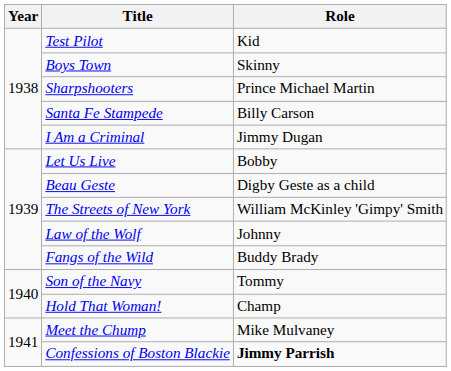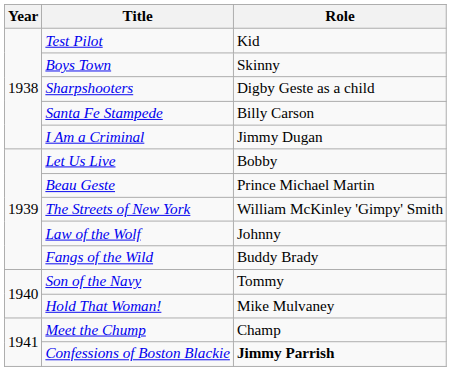 <table class="wikitable">
 <tr>
 <th>Year</th>
 <th>Title</th>
 <th>Role</th>
 </tr>
 <tr>
 <td rowspan=5>1938</td>
 <td><em><a href='#'>Test Pilot</a></em></td>
 <td>Kid</td>
 </tr>
 <tr>
 <td><em><a href='#'>Boys Town</a></em></td>
 <td>Skinny</td>
 </tr>
 <tr>
 <td><em><a href='#'>Sharpshooters</a></em></td>
-<td>Prince Michael Martin</td>
+<td>Digby Geste as a child</td>
 </tr>
 <tr>
 <td><em><a href='#'>Santa Fe Stampede</a></em></td>
 <td>Billy Carson</td>
 </tr>
 <tr>
 <td><em><a href='#'>I Am a Criminal</a></em></td>
 <td>Jimmy Dugan</td>
 </tr>
 <tr>
 <td rowspan=5>1939</td>
 <td><em><a href='#'>Let Us Live</a></em></td>
 <td>Bobby</td>
 </tr>
 <tr>
 <td><em><a href='#'>Beau Geste</a></em></td>
-<td>Digby Geste as a child</td>
+<td>Prince Michael Martin</td>
 </tr>
 <tr>
 <td><em><a href='#'>The Streets of New York</a></em></td>
 <td>William McKinley 'Gimpy' Smith</td>
 </tr>
 <tr>
 <td><em><a href='#'>Law of the Wolf</a></em></td>
 <td>Johnny</td>
 </tr>
 <tr>
 <td><em><a href='#'>Fangs of the Wild</a></em></td>
 <td>Buddy Brady</td>
 </tr>
 <tr>
 <td rowspan=2>1940</td>
 <td><em><a href='#'>Son of the Navy</a></em></td>
 <td>Tommy</td>
 </tr>
 <tr>
 <td><em><a href='#'>Hold That Woman!</a></em></td>
-<td>Champ</td>
+<td>Mike Mulvaney</td>
 </tr>
 <tr>
 <td rowspan=2>1941</td>
 <td><em><a href='#'>Meet the Chump</a></em></td>
-<td>Mike Mulvaney</td>
+<td>Champ</td>
 </tr>
 <tr>
 <td><em><a href='#'>Confessions of Boston Blackie</a></em></td>
 <td><strong>Jimmy Parrish</strong></td>
 </tr>
 </table>
